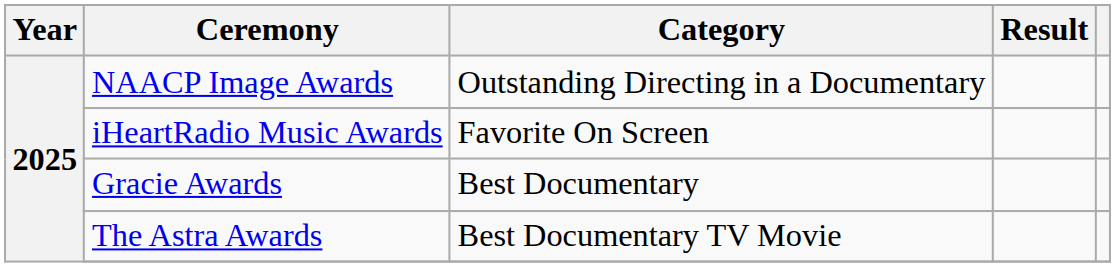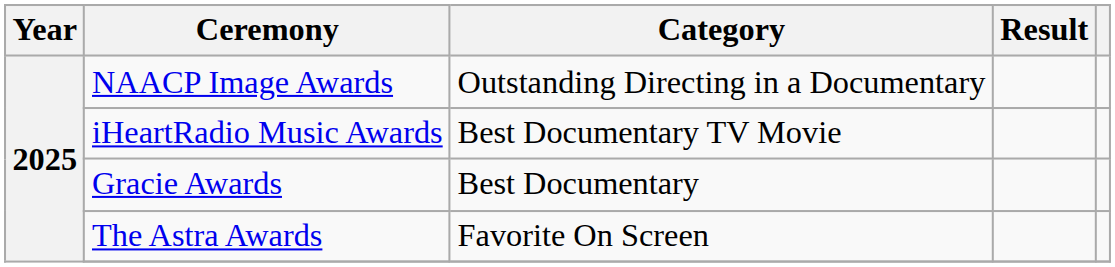 <table class="wikitable sortable plainrowheaders">
 <tr>
 <th scope="col">Year</th>
 <th scope="col">Ceremony</th>
 <th scope="col">Category</th>
 <th scope="col">Result</th>
 <th scope="col" class="unsortable"></th>
 </tr>
 <tr>
 <th rowspan="5" scope="row">2025</th>
 <td><a href='#'>NAACP Image Awards</a></td>
 <td>Outstanding Directing in a Documentary </td>
 <td></td>
 <td style="text-align:center;"></td>
 </tr>
 <tr>
 <td><a href='#'>iHeartRadio Music Awards</a></td>
-<td>Favorite On Screen </td>
+<td>Best Documentary TV Movie</td>
 <td></td>
 <td style="text-align:center;"></td>
 </tr>
 <tr>
 <td><a href='#'>Gracie Awards</a></td>
 <td>Best Documentary </td>
 <td></td>
 <td style="text-align:center;"></td>
 </tr>
 <tr>
 <td><a href='#'>The Astra Awards</a></td>
-<td>Best Documentary TV Movie</td>
+<td>Favorite On Screen </td>
 <td></td>
 <td style="text-align:center;"></td>
 </tr>
 <tr>
 </tr>
 </table>
